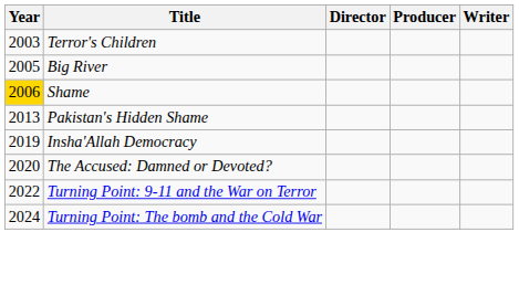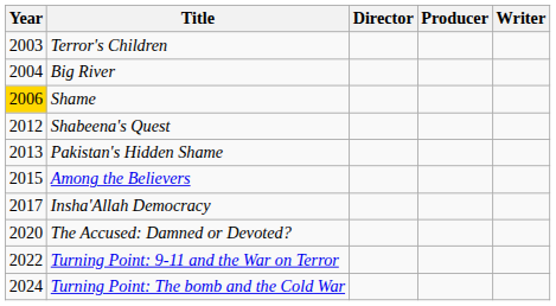 <table class="wikitable sortable">
 <tr>
 <th>Year</th>
 <th>Title</th>
 <th>Director</th>
 <th>Producer</th>
 <th>Writer</th>
 </tr>
 <tr>
 <td>2003</td>
 <td><em>Terror's Children</em></td>
 <td></td>
 <td></td>
 <td></td>
 </tr>
 <tr>
-<td>2005</td>
+<td>2004</td>
 <td><em>Big River</em></td>
 <td></td>
 <td></td>
 <td></td>
 </tr>
 <tr>
 <td style="background: gold;">2006</td>
 <td><em>Shame</em></td>
 <td></td>
 <td></td>
 <td></td>
 </tr>
 <tr>
+<td>2012</td>
+<td><em>Shabeena's Quest</em></td>
+<td></td>
+<td></td>
+<td></td>
+</tr>
+<tr>
 <td>2013</td>
 <td><em>Pakistan's Hidden Shame</em></td>
 <td></td>
 <td></td>
 <td></td>
 </tr>
 <tr>
-<td>2019</td>
+<td>2015</td>
+<td><em><a href='#'>Among the Believers</a></em></td>
+<td></td>
+<td></td>
+<td></td>
+</tr>
+<tr>
+<td>2017</td>
 <td><em>Insha'Allah Democracy</em></td>
 <td></td>
 <td></td>
 <td></td>
 </tr>
 <tr>
 <td>2020</td>
 <td><em>The Accused: Damned or Devoted?</em></td>
 <td></td>
 <td></td>
 <td></td>
 </tr>
 <tr>
 <td>2022</td>
 <td><em><a href='#'>Turning Point: 9-11 and the War on Terror</a></em></td>
 <td></td>
 <td></td>
 <td></td>
 </tr>
 <tr>
 <td>2024</td>
 <td><em><a href='#'>Turning Point: The bomb and the Cold War</a></em></td>
 <td></td>
 <td></td>
 <td></td>
 </tr>
 </table>
